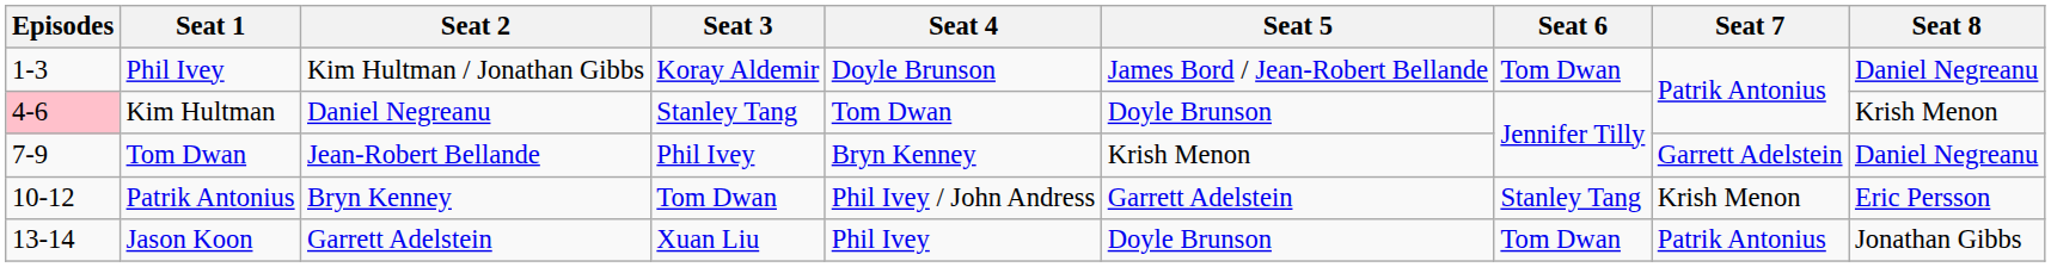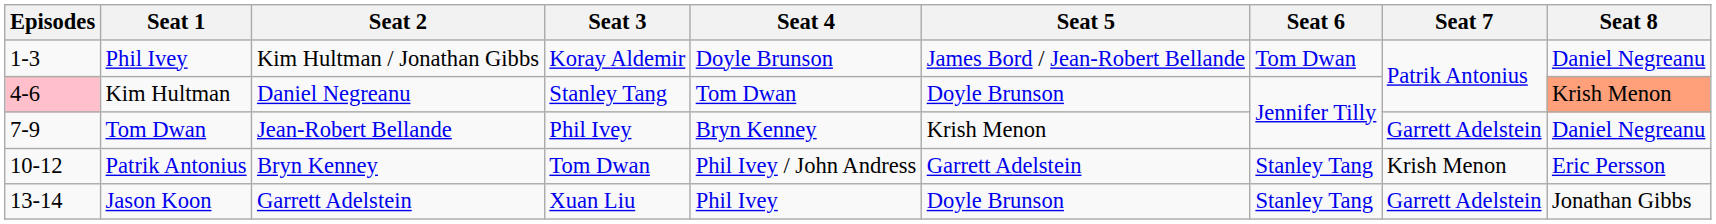 <table class="wikitable">
 <tr>
 <th>Episodes</th>
 <th>Seat 1</th>
 <th>Seat 2</th>
 <th>Seat 3</th>
 <th>Seat 4</th>
 <th>Seat 5</th>
 <th>Seat 6</th>
 <th>Seat 7</th>
 <th>Seat 8</th>
 </tr>
 <tr>
 <td>1-3</td>
 <td><a href='#'>Phil Ivey</a></td>
 <td>Kim Hultman / Jonathan Gibbs</td>
 <td><a href='#'>Koray Aldemir</a></td>
 <td><a href='#'>Doyle Brunson</a></td>
 <td><a href='#'>James Bord</a> / <a href='#'>Jean-Robert Bellande</a></td>
 <td><a href='#'>Tom Dwan</a></td>
 <td rowspan="2"><a href='#'>Patrik Antonius</a></td>
 <td><a href='#'>Daniel Negreanu</a></td>
 </tr>
 <tr>
 <td style="background: pink;">4-6</td>
 <td>Kim Hultman</td>
 <td><a href='#'>Daniel Negreanu</a></td>
 <td><a href='#'>Stanley Tang</a></td>
 <td><a href='#'>Tom Dwan</a></td>
 <td><a href='#'>Doyle Brunson</a></td>
 <td rowspan="2"><a href='#'>Jennifer Tilly</a></td>
-<td>Krish Menon</td>
+<td style="background: lightsalmon;">Krish Menon</td>
 </tr>
 <tr>
 <td>7-9</td>
 <td><a href='#'>Tom Dwan</a></td>
 <td><a href='#'>Jean-Robert Bellande</a></td>
 <td><a href='#'>Phil Ivey</a></td>
 <td><a href='#'>Bryn Kenney</a></td>
 <td>Krish Menon</td>
 <td><a href='#'>Garrett Adelstein</a></td>
 <td><a href='#'>Daniel Negreanu</a></td>
 </tr>
 <tr>
 <td>10-12</td>
 <td><a href='#'>Patrik Antonius</a></td>
 <td><a href='#'>Bryn Kenney</a></td>
 <td><a href='#'>Tom Dwan</a></td>
 <td><a href='#'>Phil Ivey</a> / John Andress</td>
 <td><a href='#'>Garrett Adelstein</a></td>
 <td><a href='#'>Stanley Tang</a></td>
 <td>Krish Menon</td>
 <td><a href='#'>Eric Persson</a></td>
 </tr>
 <tr>
 <td>13-14</td>
 <td><a href='#'>Jason Koon</a></td>
 <td><a href='#'>Garrett Adelstein</a></td>
 <td><a href='#'>Xuan Liu</a></td>
 <td><a href='#'>Phil Ivey</a></td>
 <td><a href='#'>Doyle Brunson</a></td>
-<td><a href='#'>Tom Dwan</a></td>
-<td><a href='#'>Patrik Antonius</a></td>
+<td><a href='#'>Stanley Tang</a></td>
+<td><a href='#'>Garrett Adelstein</a></td>
 <td>Jonathan Gibbs</td>
 </tr>
 </table>
